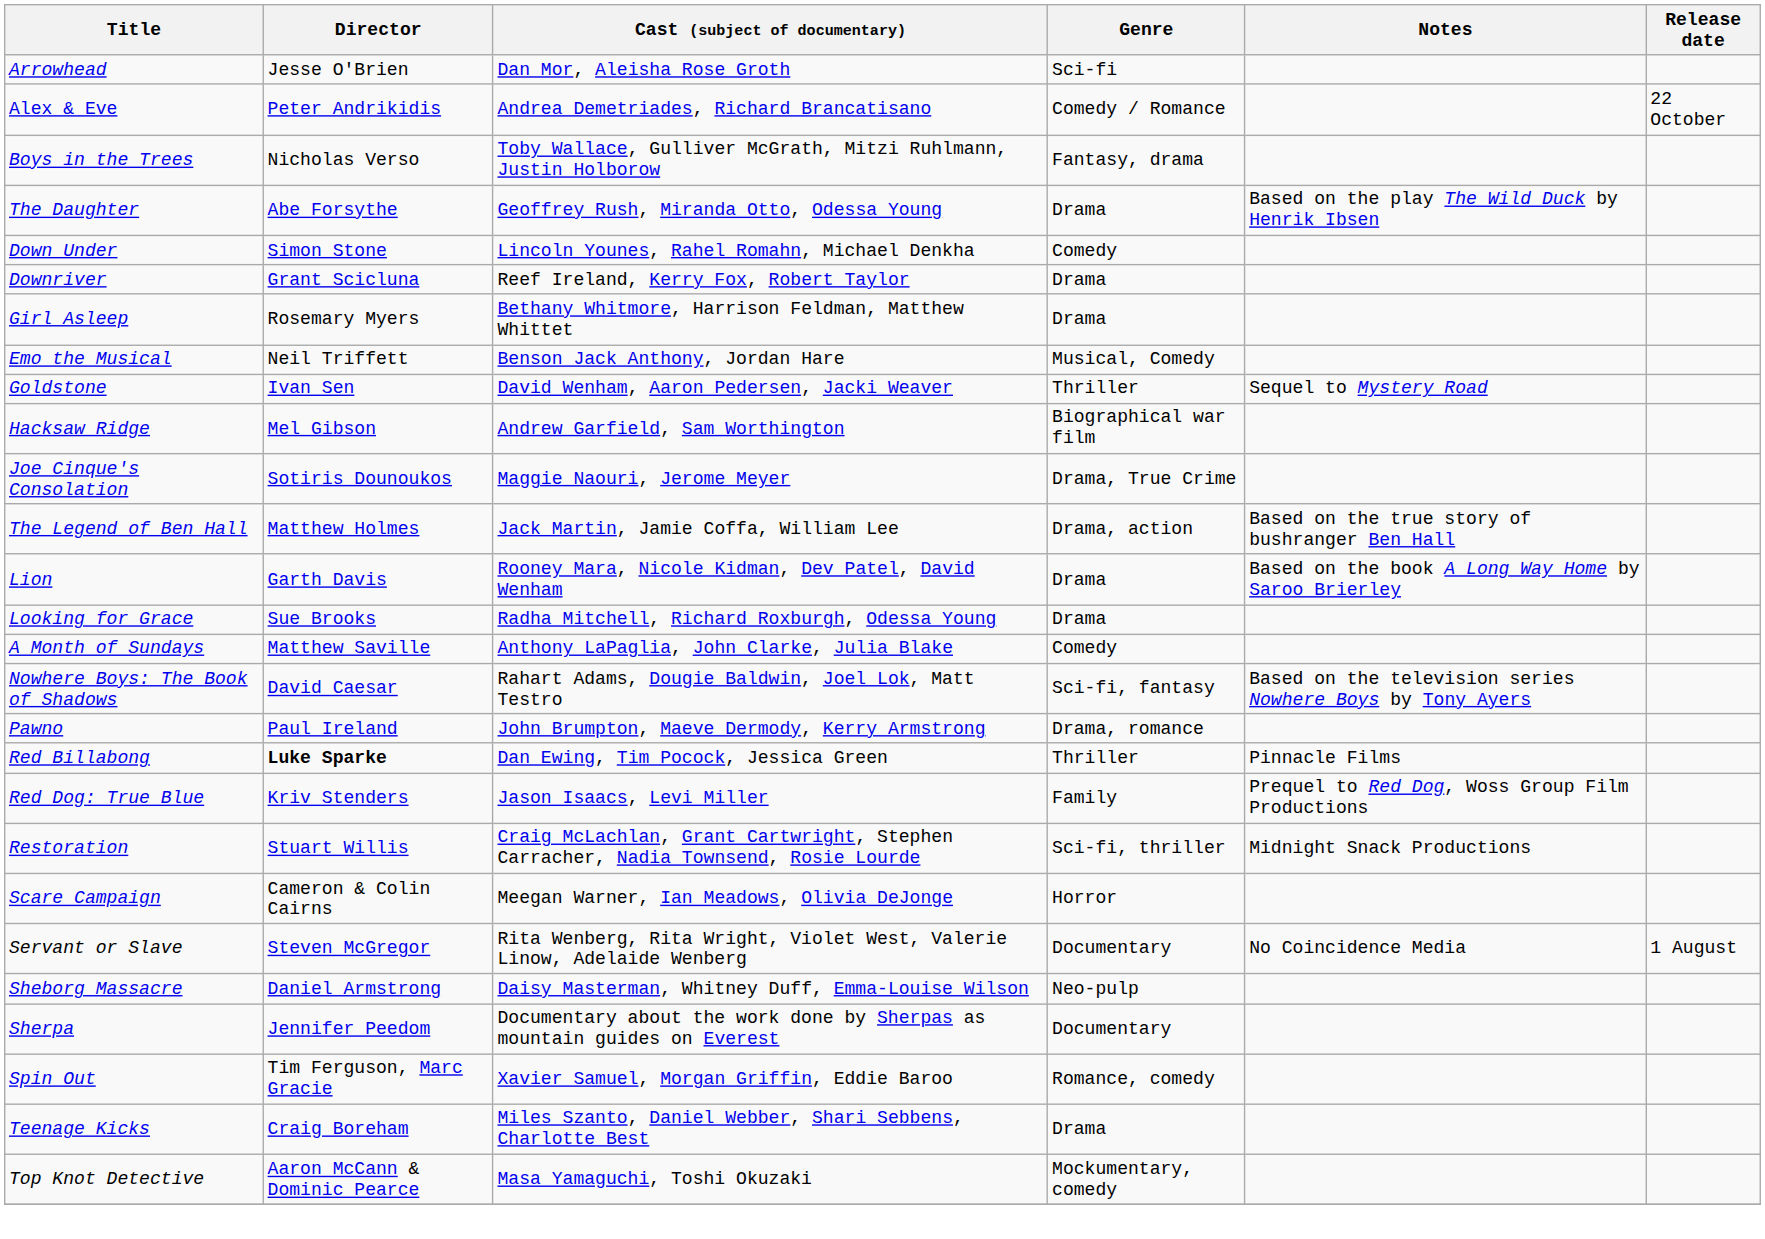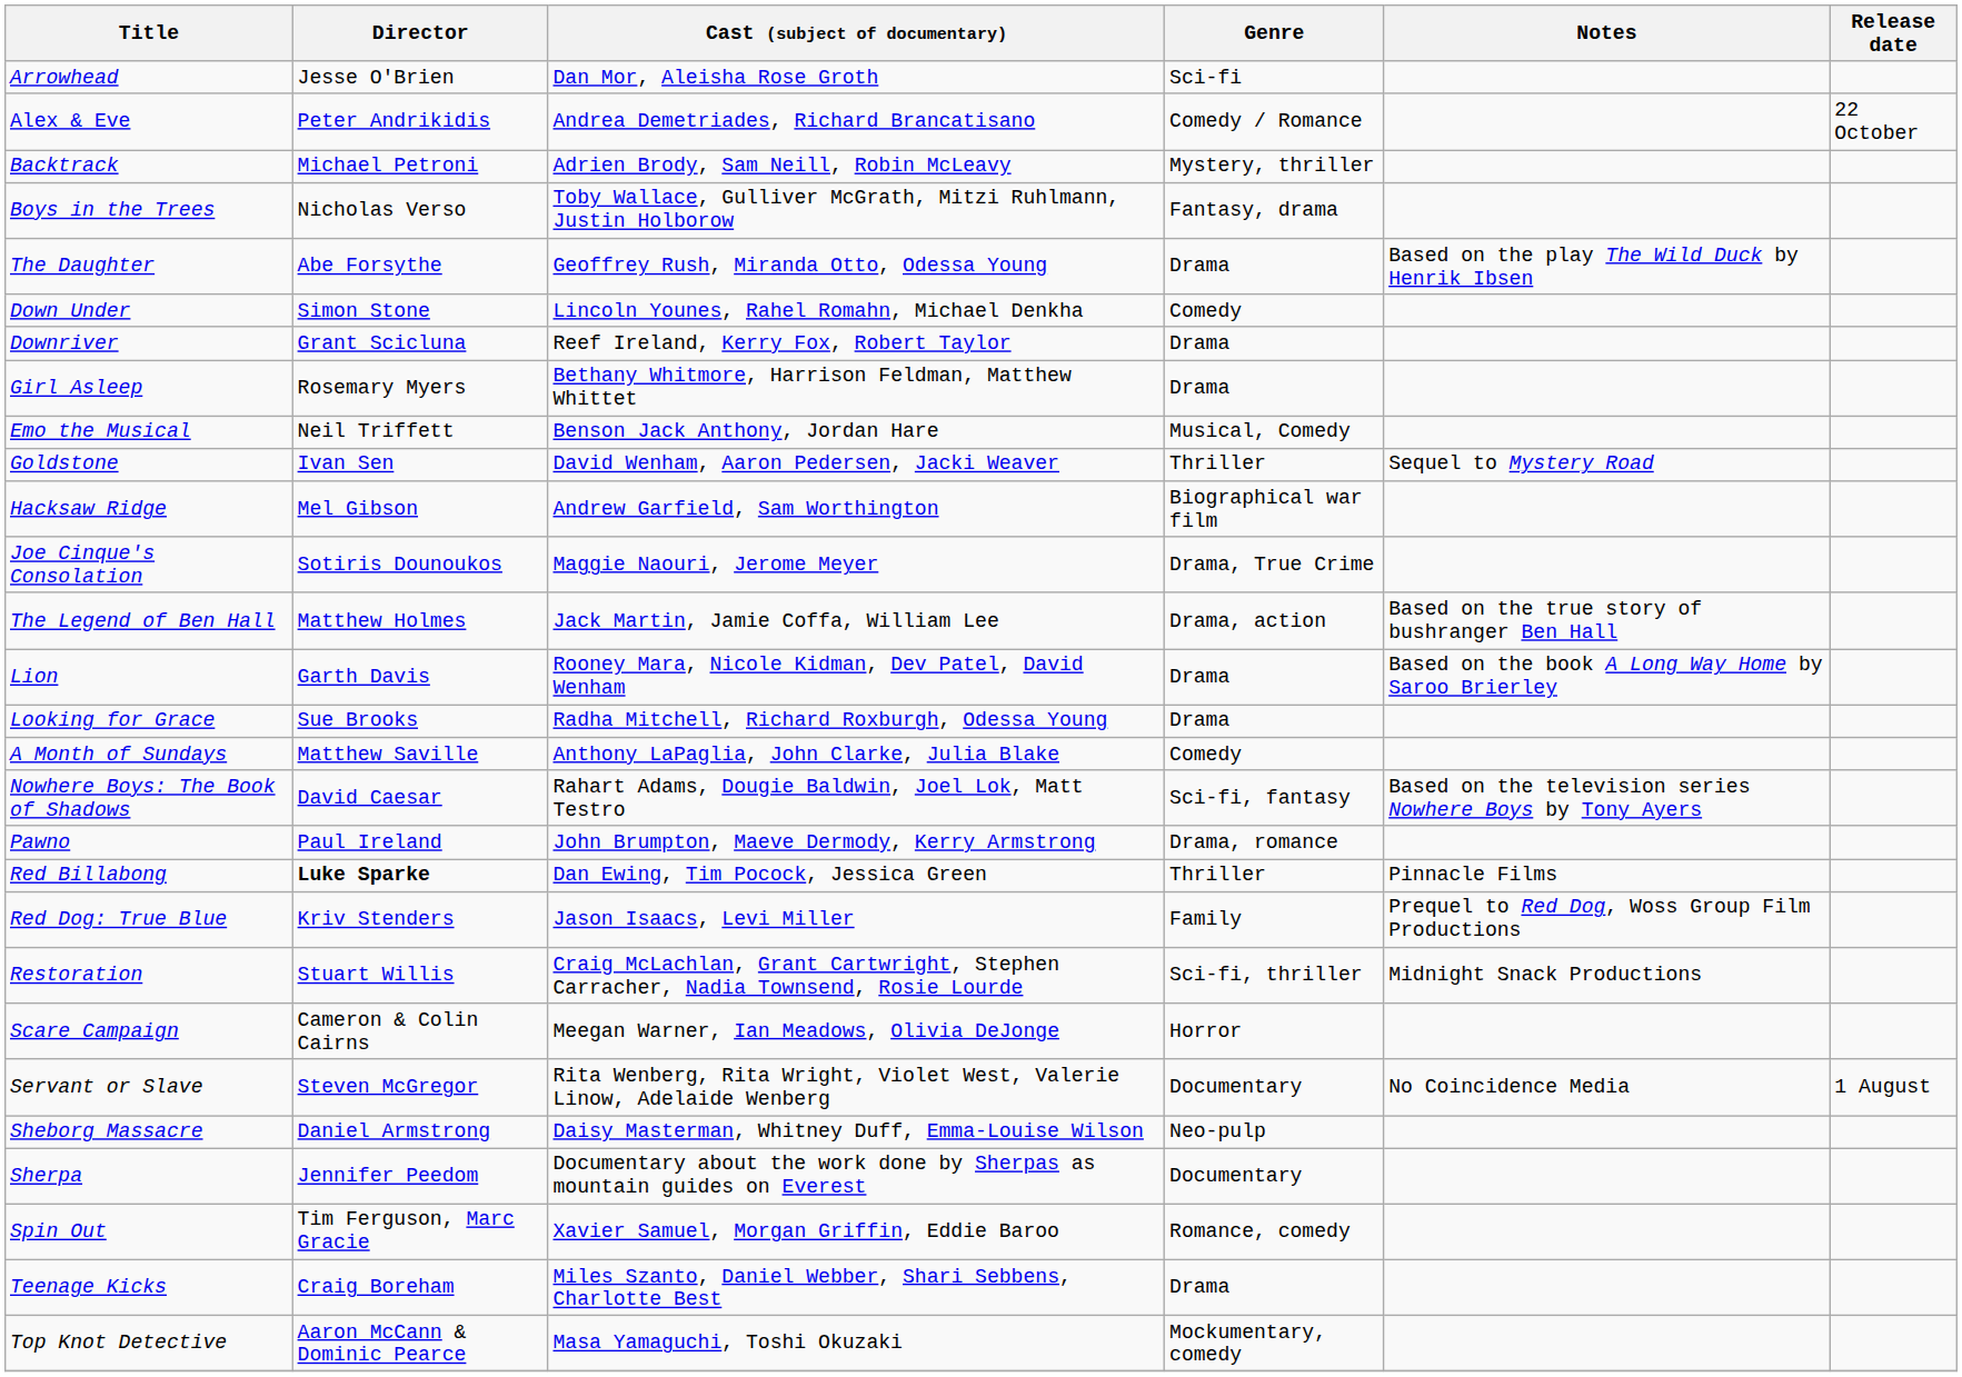 <table class="wikitable sortable" style="width:100%;">
 <tr>
 <th>Title</th>
 <th>Director</th>
 <th>Cast <small>(subject of documentary)</small></th>
 <th>Genre</th>
 <th>Notes</th>
 <th>Release date</th>
 </tr>
 <tr>
 <td><span></span> <em><a href='#'>Arrowhead</a></em></td>
 <td>Jesse O'Brien</td>
 <td><a href='#'>Dan Mor</a>, <a href='#'>Aleisha Rose Groth</a></td>
 <td>Sci-fi</td>
 <td></td>
 <td></td>
 </tr>
 <tr>
 <td><a href='#'>Alex & Eve</a></td>
 <td><a href='#'>Peter Andrikidis</a></td>
 <td><a href='#'>Andrea Demetriades</a>, <a href='#'>Richard Brancatisano</a></td>
 <td>Comedy / Romance</td>
 <td></td>
 <td>22 October</td>
+</tr>
+<tr>
+<td><span></span> <em><a href='#'>Backtrack</a></em></td>
+<td><a href='#'>Michael Petroni</a></td>
+<td><a href='#'>Adrien Brody</a>, <a href='#'>Sam Neill</a>, <a href='#'>Robin McLeavy</a></td>
+<td>Mystery, thriller</td>
+<td></td>
+<td></td>
 </tr>
 <tr>
 <td><span></span> <em><a href='#'>Boys in the Trees</a></em></td>
 <td>Nicholas Verso</td>
 <td><a href='#'>Toby Wallace</a>, Gulliver McGrath, Mitzi Ruhlmann, <a href='#'>Justin Holborow</a></td>
 <td>Fantasy, drama</td>
 <td></td>
 <td></td>
 </tr>
 <tr>
 <td><span></span> <em><a href='#'>The Daughter</a></em></td>
 <td><a href='#'>Abe Forsythe</a></td>
 <td><a href='#'>Geoffrey Rush</a>, <a href='#'>Miranda Otto</a>, <a href='#'>Odessa Young</a></td>
 <td>Drama</td>
 <td>Based on the play <em><a href='#'>The Wild Duck</a></em> by <a href='#'>Henrik Ibsen</a></td>
 <td></td>
 </tr>
 <tr>
 <td><span></span> <em><a href='#'>Down Under</a></em></td>
 <td><a href='#'>Simon Stone</a></td>
 <td><a href='#'>Lincoln Younes</a>, <a href='#'>Rahel Romahn</a>, Michael Denkha</td>
 <td>Comedy</td>
 <td></td>
 <td></td>
 </tr>
 <tr>
 <td><span></span> <em><a href='#'>Downriver</a></em></td>
 <td><a href='#'>Grant Scicluna</a></td>
 <td>Reef Ireland, <a href='#'>Kerry Fox</a>, <a href='#'>Robert Taylor</a></td>
 <td>Drama</td>
 <td></td>
 <td></td>
 </tr>
 <tr>
 <td><span></span> <em><a href='#'>Girl Asleep</a></em></td>
 <td>Rosemary Myers</td>
 <td><a href='#'>Bethany Whitmore</a>, Harrison Feldman, Matthew Whittet</td>
 <td>Drama</td>
 <td></td>
 <td></td>
 </tr>
 <tr>
 <td><span></span> <em><a href='#'>Emo the Musical</a></em></td>
 <td>Neil Triffett</td>
 <td><a href='#'>Benson Jack Anthony</a>, Jordan Hare</td>
 <td>Musical, Comedy</td>
 <td></td>
 <td></td>
 </tr>
 <tr>
 <td><span></span> <em><a href='#'>Goldstone</a></em></td>
 <td><a href='#'>Ivan Sen</a></td>
 <td><a href='#'>David Wenham</a>, <a href='#'>Aaron Pedersen</a>, <a href='#'>Jacki Weaver</a></td>
 <td>Thriller</td>
 <td>Sequel to <em><a href='#'>Mystery Road</a></em></td>
 <td></td>
 </tr>
 <tr>
 <td><span></span> <em><a href='#'>Hacksaw Ridge</a></em></td>
 <td><a href='#'>Mel Gibson</a></td>
 <td><a href='#'>Andrew Garfield</a>, <a href='#'>Sam Worthington</a></td>
 <td>Biographical war film</td>
 <td></td>
 <td></td>
 </tr>
 <tr>
 <td><span></span> <em><a href='#'>Joe Cinque's Consolation</a></em></td>
 <td><a href='#'>Sotiris Dounoukos</a></td>
 <td><a href='#'>Maggie Naouri</a>, <a href='#'>Jerome Meyer</a></td>
 <td>Drama, True Crime</td>
 <td></td>
 <td></td>
 </tr>
 <tr>
 <td><span></span> <em><a href='#'>The Legend of Ben Hall</a></em></td>
 <td><a href='#'>Matthew Holmes</a></td>
 <td><a href='#'>Jack Martin</a>, Jamie Coffa, William Lee</td>
 <td>Drama, action</td>
 <td>Based on the true story of bushranger <a href='#'>Ben Hall</a></td>
 <td></td>
 </tr>
 <tr>
 <td><span></span> <em><a href='#'>Lion</a></em></td>
 <td><a href='#'>Garth Davis</a></td>
 <td><a href='#'>Rooney Mara</a>, <a href='#'>Nicole Kidman</a>, <a href='#'>Dev Patel</a>, <a href='#'>David Wenham</a></td>
 <td>Drama</td>
 <td>Based on the book <em><a href='#'>A Long Way Home</a></em> by <a href='#'>Saroo Brierley</a></td>
 <td></td>
 </tr>
 <tr>
 <td><span></span> <em><a href='#'>Looking for Grace</a></em></td>
 <td><a href='#'>Sue Brooks</a></td>
 <td><a href='#'>Radha Mitchell</a>, <a href='#'>Richard Roxburgh</a>, <a href='#'>Odessa Young</a></td>
 <td>Drama</td>
 <td></td>
 <td></td>
 </tr>
 <tr>
 <td><span></span> <em><a href='#'>A Month of Sundays</a></em></td>
 <td><a href='#'>Matthew Saville</a></td>
 <td><a href='#'>Anthony LaPaglia</a>, <a href='#'>John Clarke</a>, <a href='#'>Julia Blake</a></td>
 <td>Comedy</td>
 <td></td>
 <td></td>
 </tr>
 <tr>
 <td><span></span> <em><a href='#'>Nowhere Boys: The Book of Shadows</a></em></td>
 <td><a href='#'>David Caesar</a></td>
 <td>Rahart Adams, <a href='#'>Dougie Baldwin</a>, <a href='#'>Joel Lok</a>, Matt Testro</td>
 <td>Sci-fi, fantasy</td>
 <td>Based on the television series <em><a href='#'>Nowhere Boys</a></em> by <a href='#'>Tony Ayers</a></td>
 <td></td>
 </tr>
 <tr>
 <td><span></span> <em><a href='#'>Pawno</a></em></td>
 <td><a href='#'>Paul Ireland</a></td>
 <td><a href='#'>John Brumpton</a>, <a href='#'>Maeve Dermody</a>, <a href='#'>Kerry Armstrong</a></td>
 <td>Drama, romance</td>
 <td></td>
 <td></td>
 </tr>
 <tr>
 <td><span></span> <em><a href='#'>Red Billabong</a></em></td>
 <td><strong>Luke Sparke</strong></td>
 <td><a href='#'>Dan Ewing</a>, <a href='#'>Tim Pocock</a>, Jessica Green</td>
 <td>Thriller</td>
 <td>Pinnacle Films</td>
 <td></td>
 </tr>
 <tr>
 <td><span></span> <em><a href='#'>Red Dog: True Blue</a></em></td>
 <td><a href='#'>Kriv Stenders</a></td>
 <td><a href='#'>Jason Isaacs</a>, <a href='#'>Levi Miller</a></td>
 <td>Family</td>
 <td>Prequel to <em><a href='#'>Red Dog</a></em>, Woss Group Film Productions</td>
 <td></td>
 </tr>
 <tr>
 <td><span></span> <em><a href='#'>Restoration</a></em></td>
 <td><a href='#'>Stuart Willis</a></td>
 <td><a href='#'>Craig McLachlan</a>, <a href='#'>Grant Cartwright</a>, Stephen Carracher, <a href='#'>Nadia Townsend</a>, <a href='#'>Rosie Lourde</a></td>
 <td>Sci-fi, thriller</td>
 <td>Midnight Snack Productions</td>
 <td></td>
 </tr>
 <tr>
 <td><span></span> <em><a href='#'>Scare Campaign</a></em></td>
 <td>Cameron & Colin Cairns</td>
 <td>Meegan Warner, <a href='#'>Ian Meadows</a>, <a href='#'>Olivia DeJonge</a></td>
 <td>Horror</td>
 <td></td>
 <td></td>
 </tr>
 <tr>
 <td><em>Servant or Slave</em></td>
 <td><a href='#'>Steven McGregor</a></td>
 <td>Rita Wenberg, Rita Wright, Violet West, Valerie Linow, Adelaide Wenberg</td>
 <td>Documentary</td>
 <td>No Coincidence Media</td>
 <td>1 August</td>
 </tr>
 <tr>
 <td><span></span> <em><a href='#'>Sheborg Massacre</a></em></td>
 <td><a href='#'>Daniel Armstrong</a></td>
 <td><a href='#'>Daisy Masterman</a>, Whitney Duff, <a href='#'>Emma-Louise Wilson</a></td>
 <td>Neo-pulp</td>
 <td></td>
 <td></td>
 </tr>
 <tr>
 <td><span></span> <em><a href='#'>Sherpa</a></em></td>
 <td><a href='#'>Jennifer Peedom</a></td>
 <td>Documentary about the work done by <a href='#'>Sherpas</a> as mountain guides on <a href='#'>Everest</a></td>
 <td>Documentary</td>
 <td></td>
 <td></td>
 </tr>
 <tr>
 <td><span></span> <em><a href='#'>Spin Out</a></em></td>
 <td>Tim Ferguson, <a href='#'>Marc Gracie</a></td>
 <td><a href='#'>Xavier Samuel</a>, <a href='#'>Morgan Griffin</a>, Eddie Baroo</td>
 <td>Romance, comedy</td>
 <td></td>
 <td></td>
 </tr>
 <tr>
 <td><span></span> <em><a href='#'>Teenage Kicks</a></em></td>
 <td><a href='#'>Craig Boreham</a></td>
 <td><a href='#'>Miles Szanto</a>, <a href='#'>Daniel Webber</a>, <a href='#'>Shari Sebbens</a>, <a href='#'>Charlotte Best</a></td>
 <td>Drama</td>
 <td></td>
 <td></td>
 </tr>
 <tr>
 <td><span></span> <em>Top Knot Detective</em></td>
 <td><a href='#'>Aaron McCann</a> & <a href='#'>Dominic Pearce</a></td>
 <td><a href='#'>Masa Yamaguchi</a>, Toshi Okuzaki</td>
 <td>Mockumentary, comedy</td>
 <td></td>
 <td></td>
 </tr>
 <tr>
 </tr>
 </table>
